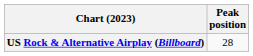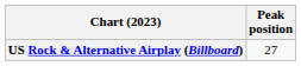 <table class="wikitable sortable plainrowheaders" style="text-align:center">
 <tr>
 <th>Chart (2023)</th>
 <th>Peak<br>position</th>
 </tr>
 <tr>
 <th scope="row">US <a href='#'>Rock & Alternative Airplay</a> (<a href='#'><em>Billboard</em></a>)</th>
-<td>28</td>
+<td>27</td>
 </tr>
 </table>
